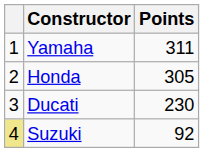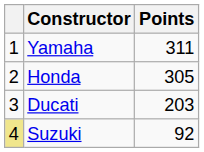 <table class="wikitable" style="font-size: 95%;">
 <tr>
 <th></th>
 <th>Constructor</th>
 <th>Points</th>
 </tr>
 <tr>
 <td align=center>1</td>
 <td> <a href='#'>Yamaha</a></td>
 <td align=right>311</td>
 </tr>
 <tr>
 <td align=center>2</td>
 <td> <a href='#'>Honda</a></td>
 <td align=right>305</td>
 </tr>
 <tr>
 <td align=center>3</td>
 <td> <a href='#'>Ducati</a></td>
-<td align=right>230</td>
+<td align=right>203</td>
 </tr>
 <tr>
 <td align=center style="background: khaki;">4</td>
 <td> <a href='#'>Suzuki</a></td>
 <td align=right>92</td>
 </tr>
 </table>
